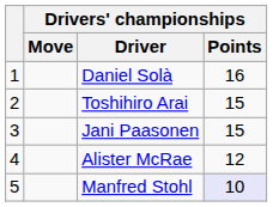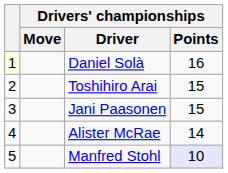 <table class="wikitable" style="font-size:85%;">
 <tr>
 <th rowspan="2"></th>
 <th colspan="3" nowrap>Drivers' championships</th>
 </tr>
 <tr>
 <th>Move</th>
 <th>Driver</th>
 <th>Points</th>
 </tr>
 <tr>
-<td align="center">1</td>
+<td align="center" style="background: lightyellow;">1</td>
 <td align="center"></td>
 <td> <a href='#'>Daniel Solà</a></td>
 <td align="center">16</td>
 </tr>
 <tr>
 <td align="center">2</td>
 <td align="center"></td>
 <td> <a href='#'>Toshihiro Arai</a></td>
 <td align="center">15</td>
 </tr>
 <tr>
 <td align="center">3</td>
 <td align="center"></td>
 <td> <a href='#'>Jani Paasonen</a></td>
 <td align="center">15</td>
 </tr>
 <tr>
 <td align="center">4</td>
 <td align="center"></td>
 <td> <a href='#'>Alister McRae</a></td>
-<td align="center">12</td>
+<td align="center">14</td>
 </tr>
 <tr>
 <td align="center">5</td>
 <td align="center"></td>
 <td> <a href='#'>Manfred Stohl</a></td>
 <td align="center" style="background: lavender;">10</td>
 </tr>
 </table>
